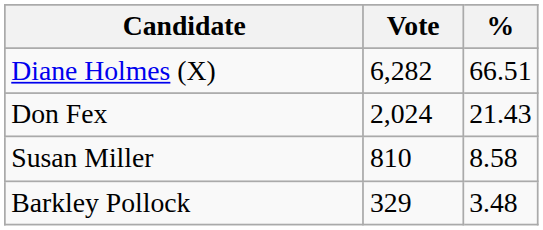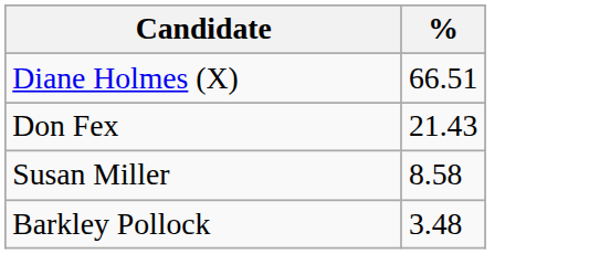 <table class="wikitable">
 <tr>
 <th bgcolor="#DDDDFF" width="200px">Candidate</th>
-<th bgcolor="#DDDDFF" width="50px">Vote</th>
 <th bgcolor="#DDDDFF" width="30px">%</th>
 </tr>
 <tr>
 <td><a href='#'>Diane Holmes</a> (X)</td>
-<td>6,282</td>
 <td>66.51</td>
 </tr>
 <tr>
 <td>Don Fex</td>
-<td>2,024</td>
 <td>21.43</td>
 </tr>
 <tr>
 <td>Susan Miller</td>
-<td>810</td>
 <td>8.58</td>
 </tr>
 <tr>
 <td>Barkley Pollock</td>
-<td>329</td>
 <td>3.48</td>
 </tr>
 </table>
